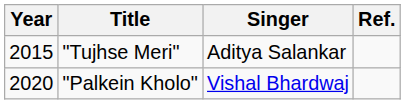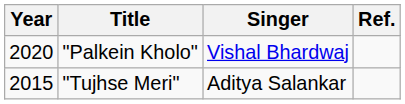 <table class="wikitable">
 <tr>
 <th>Year</th>
 <th>Title</th>
 <th>Singer</th>
 <th>Ref.</th>
 </tr>
 <tr>
+<td>2020</td>
+<td>"Palkein Kholo"</td>
+<td><a href='#'>Vishal Bhardwaj</a></td>
+<td></td>
+</tr>
+<tr>
 <td>2015</td>
 <td>"Tujhse Meri"</td>
 <td>Aditya Salankar</td>
 <td></td>
 </tr>
-<tr>
-<td>2020</td>
-<td>"Palkein Kholo"</td>
-<td><a href='#'>Vishal Bhardwaj</a></td>
-<td></td>
-</tr>
 </table>
